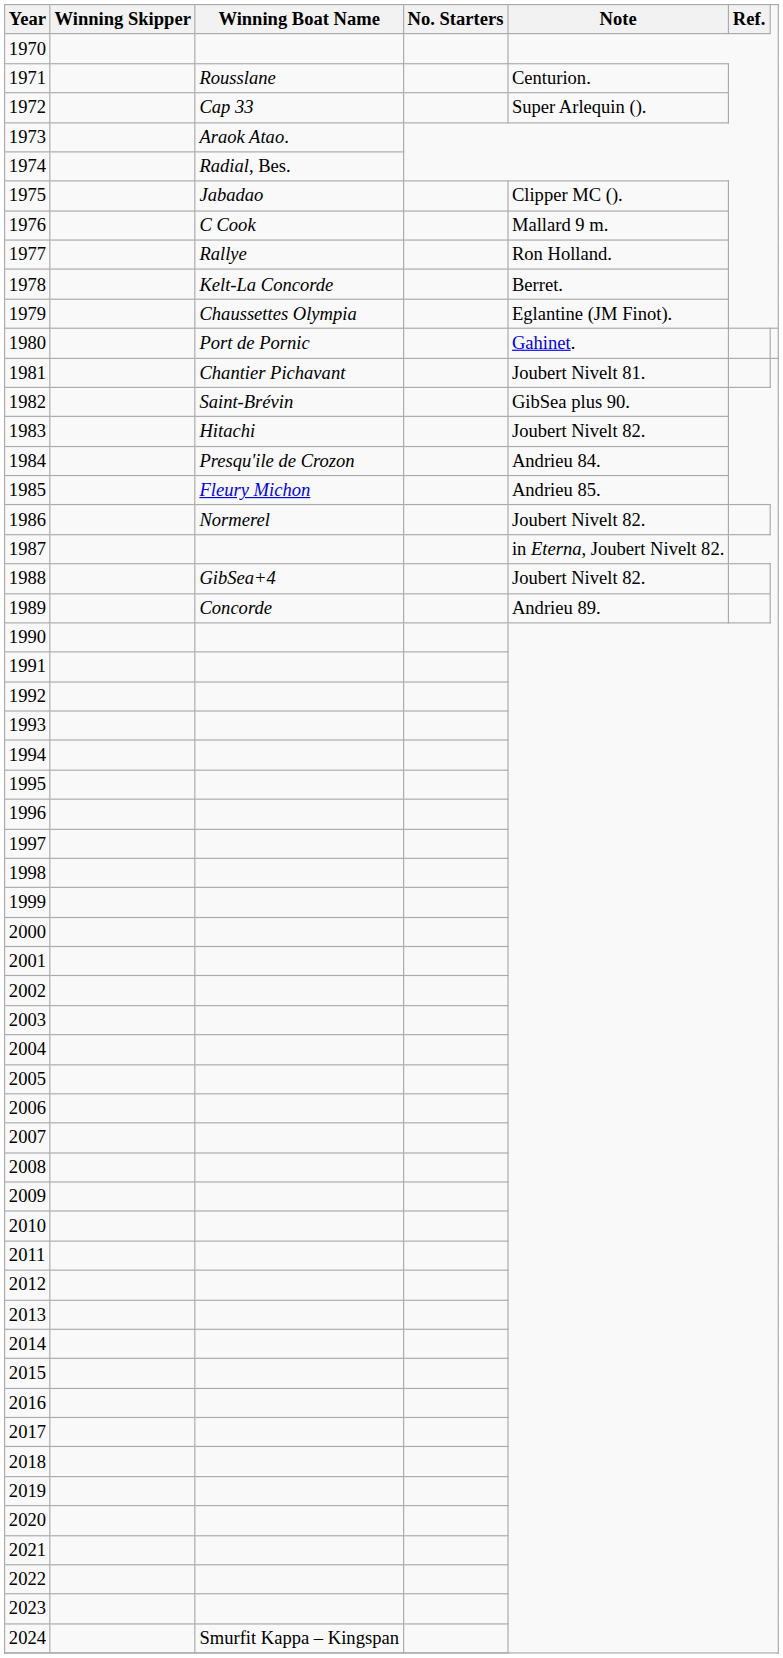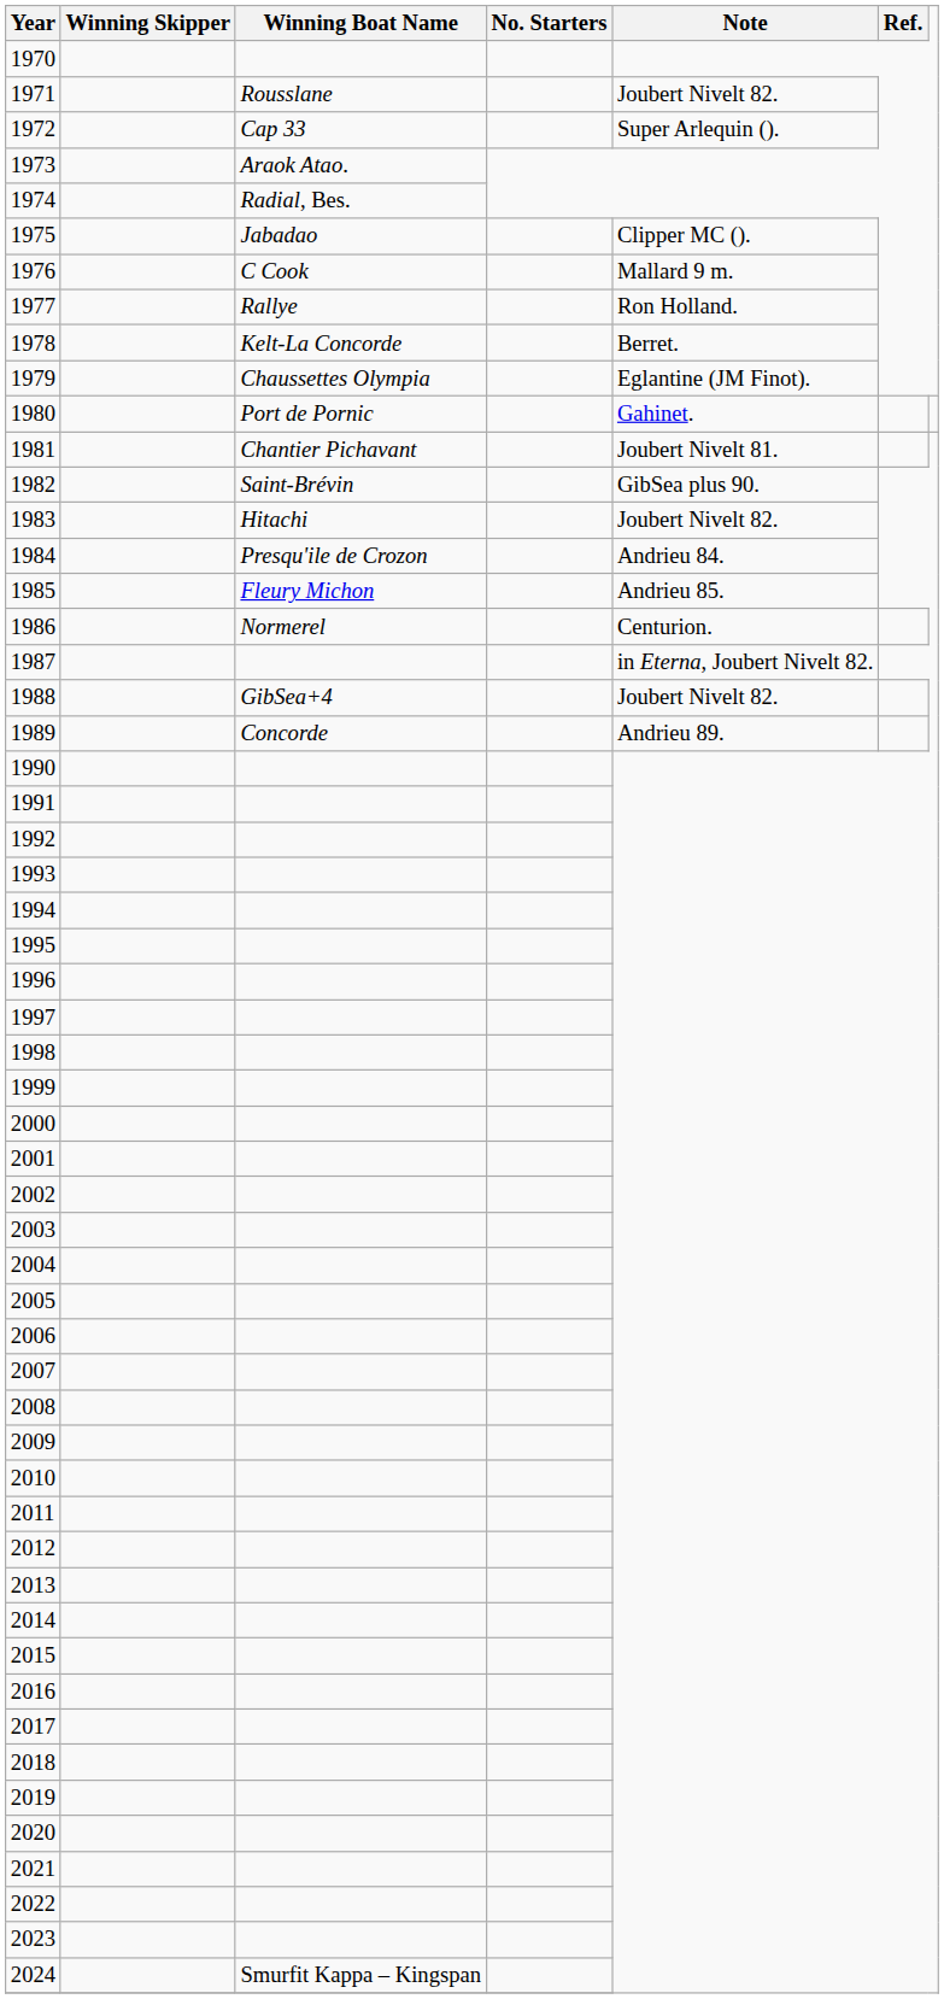 <table class="wikitable sortable">
 <tr>
 <th>Year</th>
 <th>Winning Skipper</th>
 <th>Winning Boat Name</th>
 <th>No. Starters</th>
 <th>Note</th>
 <th>Ref.</th>
 </tr>
 <tr>
 <td>1970</td>
 <td></td>
 <td></td>
 <td></td>
 </tr>
 <tr>
 <td>1971</td>
 <td></td>
 <td><em>Rousslane</em></td>
 <td></td>
-<td>Centurion.</td>
+<td>Joubert Nivelt 82.</td>
 </tr>
 <tr>
 <td>1972</td>
 <td></td>
 <td><em>Cap 33</em></td>
 <td></td>
 <td>Super Arlequin ().</td>
 </tr>
 <tr>
 <td>1973</td>
 <td></td>
 <td><em>Araok Atao</em>.</td>
 </tr>
 <tr>
 <td>1974</td>
 <td></td>
 <td><em>Radial</em>, Bes.</td>
 </tr>
 <tr>
 <td>1975</td>
 <td></td>
 <td><em>Jabadao</em></td>
 <td></td>
 <td>Clipper MC ().</td>
 </tr>
 <tr>
 <td>1976</td>
 <td></td>
 <td><em>C Cook</em></td>
 <td></td>
 <td>Mallard 9 m.</td>
 </tr>
 <tr>
 <td>1977</td>
 <td></td>
 <td><em>Rallye</em></td>
 <td></td>
 <td>Ron Holland.</td>
 </tr>
 <tr>
 <td>1978</td>
 <td></td>
 <td><em>Kelt-La Concorde</em></td>
 <td></td>
 <td>Berret.</td>
 </tr>
 <tr>
 <td>1979</td>
 <td></td>
 <td><em>Chaussettes Olympia</em></td>
 <td></td>
 <td>Eglantine (JM Finot).</td>
 </tr>
 <tr>
 <td>1980</td>
 <td></td>
 <td><em>Port de Pornic</em></td>
 <td></td>
 <td><a href='#'>Gahinet</a>.</td>
 <td></td>
 <td></td>
 </tr>
 <tr>
 <td>1981</td>
 <td></td>
 <td><em>Chantier Pichavant</em></td>
 <td></td>
 <td>Joubert Nivelt 81.</td>
 <td></td>
 </tr>
 <tr>
 <td>1982</td>
 <td></td>
 <td><em>Saint-Brévin</em></td>
 <td></td>
 <td>GibSea plus 90.</td>
 </tr>
 <tr>
 <td>1983</td>
 <td></td>
 <td><em>Hitachi</em></td>
 <td></td>
 <td>Joubert Nivelt 82.</td>
 </tr>
 <tr>
 <td>1984</td>
 <td></td>
 <td><em>Presqu'ile de Crozon</em></td>
 <td></td>
 <td>Andrieu 84.</td>
 </tr>
 <tr>
 <td>1985</td>
 <td></td>
 <td><em><a href='#'>Fleury Michon</a></em></td>
 <td></td>
 <td>Andrieu 85.</td>
 </tr>
 <tr>
 <td>1986</td>
 <td></td>
 <td><em>Normerel</em></td>
 <td></td>
-<td>Joubert Nivelt 82.</td>
+<td>Centurion.</td>
 <td></td>
 </tr>
 <tr>
 <td>1987</td>
 <td></td>
 <td></td>
 <td></td>
 <td> in <em>Eterna</em>, Joubert Nivelt 82.</td>
 </tr>
 <tr>
 <td>1988</td>
 <td></td>
 <td><em>GibSea+4</em></td>
 <td></td>
 <td>Joubert Nivelt 82.</td>
 <td></td>
 </tr>
 <tr>
 <td>1989</td>
 <td></td>
 <td><em>Concorde</em></td>
 <td></td>
 <td>Andrieu 89.</td>
 <td></td>
 </tr>
 <tr>
 <td>1990</td>
 <td></td>
 <td></td>
 <td></td>
 </tr>
 <tr>
 <td>1991</td>
 <td></td>
 <td></td>
 <td></td>
 </tr>
 <tr>
 <td>1992</td>
 <td></td>
 <td></td>
 <td></td>
 </tr>
 <tr>
 <td>1993</td>
 <td></td>
 <td></td>
 <td></td>
 </tr>
 <tr>
 <td>1994</td>
 <td></td>
 <td></td>
 <td></td>
 </tr>
 <tr>
 <td>1995</td>
 <td></td>
 <td></td>
 <td></td>
 </tr>
 <tr>
 <td>1996</td>
 <td></td>
 <td></td>
 <td></td>
 </tr>
 <tr>
 <td>1997</td>
 <td></td>
 <td></td>
 <td></td>
 </tr>
 <tr>
 <td>1998</td>
 <td></td>
 <td></td>
 <td></td>
 </tr>
 <tr>
 <td>1999</td>
 <td></td>
 <td></td>
 <td></td>
 </tr>
 <tr>
 <td>2000</td>
 <td></td>
 <td></td>
 <td></td>
 </tr>
 <tr>
 <td>2001</td>
 <td></td>
 <td></td>
 <td></td>
 </tr>
 <tr>
 <td>2002</td>
 <td></td>
 <td></td>
 <td></td>
 </tr>
 <tr>
 <td>2003</td>
 <td></td>
 <td></td>
 <td></td>
 </tr>
 <tr>
 <td>2004</td>
 <td></td>
 <td></td>
 <td></td>
 </tr>
 <tr>
 <td>2005</td>
 <td></td>
 <td></td>
 <td></td>
 </tr>
 <tr>
 <td>2006</td>
 <td></td>
 <td></td>
 <td></td>
 </tr>
 <tr>
 <td>2007</td>
 <td></td>
 <td></td>
 <td></td>
 </tr>
 <tr>
 <td>2008</td>
 <td></td>
 <td></td>
 <td></td>
 </tr>
 <tr>
 <td>2009</td>
 <td></td>
 <td></td>
 <td></td>
 </tr>
 <tr>
 <td>2010</td>
 <td></td>
 <td></td>
 <td></td>
 </tr>
 <tr>
 <td>2011</td>
 <td></td>
 <td></td>
 <td></td>
 </tr>
 <tr>
 <td>2012</td>
 <td></td>
 <td></td>
 <td></td>
 </tr>
 <tr>
 <td>2013</td>
 <td></td>
 <td></td>
 <td></td>
 </tr>
 <tr>
 <td>2014</td>
 <td></td>
 <td></td>
 <td></td>
 </tr>
 <tr>
 <td>2015</td>
 <td></td>
 <td></td>
 <td></td>
 </tr>
 <tr>
 <td>2016</td>
 <td></td>
 <td></td>
 <td></td>
 </tr>
 <tr>
 <td>2017</td>
 <td></td>
 <td></td>
 <td></td>
 </tr>
 <tr>
 <td>2018</td>
 <td></td>
 <td></td>
 <td></td>
 </tr>
 <tr>
 <td>2019</td>
 <td></td>
 <td></td>
 <td></td>
 </tr>
 <tr>
 <td>2020</td>
 <td></td>
 <td></td>
 <td></td>
 </tr>
 <tr>
 <td>2021</td>
 <td></td>
 <td></td>
 <td></td>
 </tr>
 <tr>
 <td>2022</td>
 <td></td>
 <td></td>
 <td></td>
 </tr>
 <tr>
 <td>2023</td>
 <td></td>
 <td></td>
 <td></td>
 </tr>
 <tr>
 <td>2024</td>
 <td></td>
 <td>Smurfit Kappa – Kingspan</td>
 <td></td>
 </tr>
 <tr>
 </tr>
 </table>
